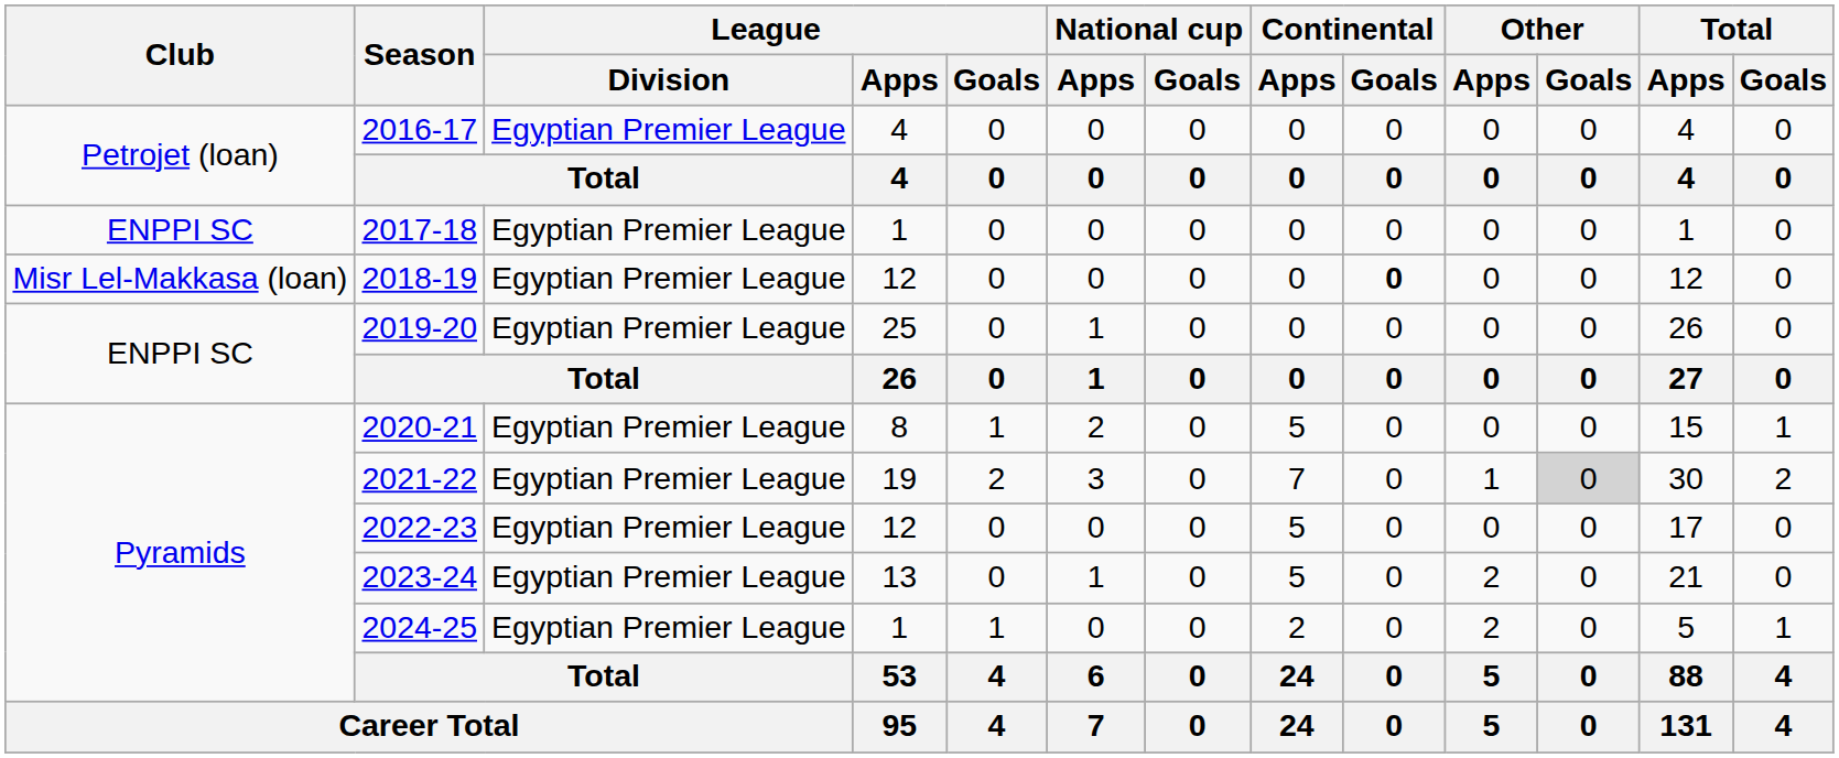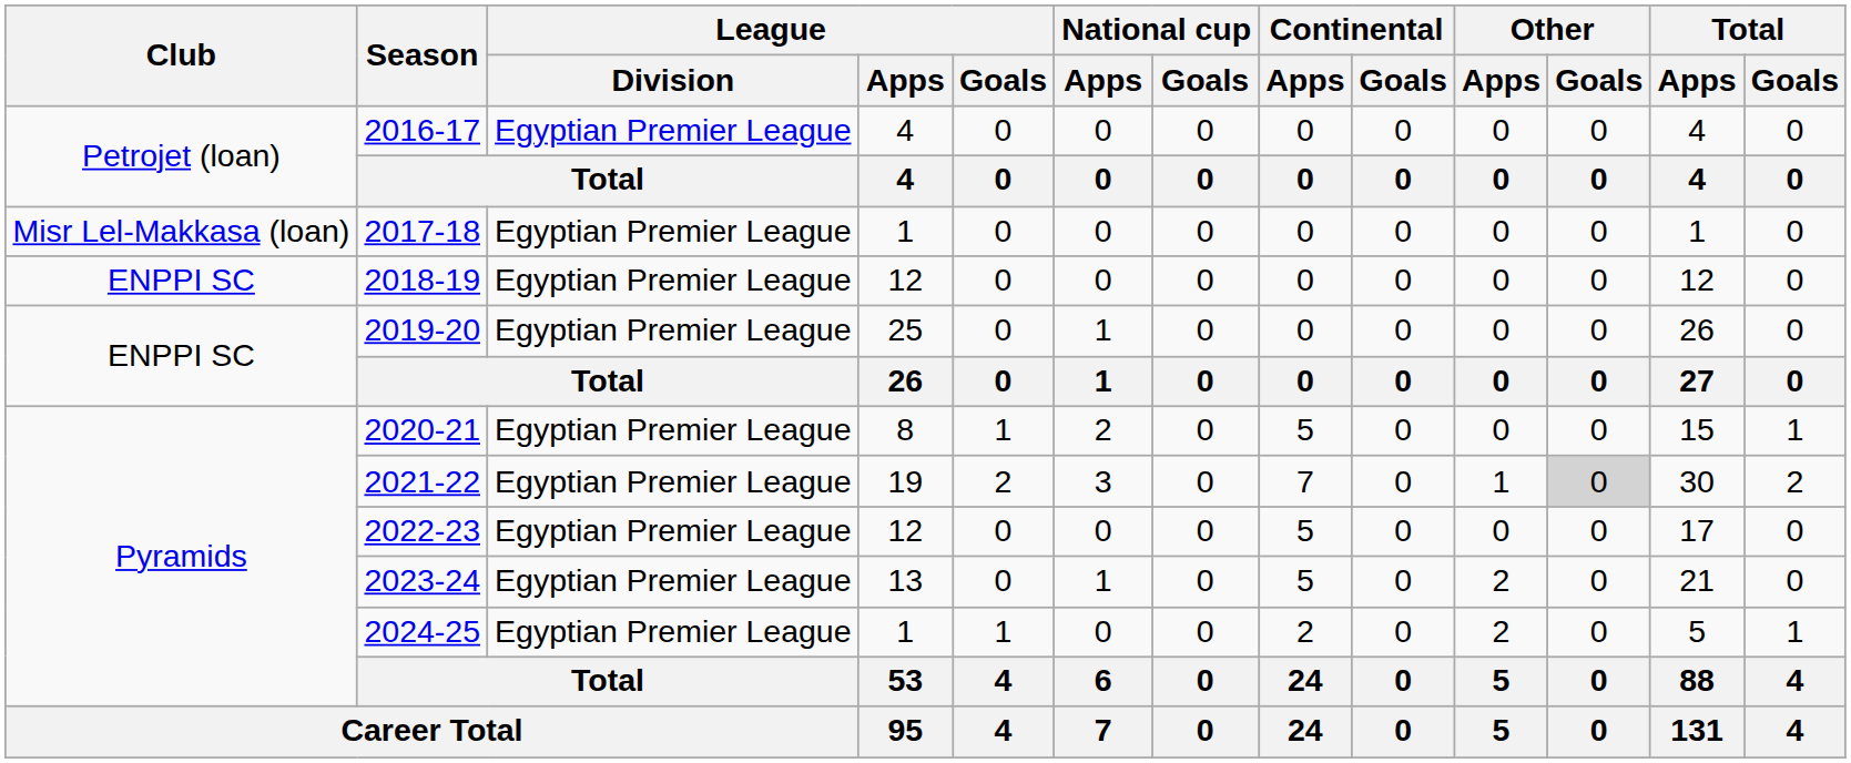 <table class="wikitable" style="text-align:center">
 <tr>
 <th rowspan="2">Club</th>
 <th rowspan="2">Season</th>
 <th colspan="3">League</th>
 <th colspan="2">National cup</th>
 <th colspan="2">Continental</th>
 <th colspan="2">Other</th>
 <th colspan="2">Total</th>
 </tr>
 <tr>
 <th>Division</th>
 <th>Apps</th>
 <th>Goals</th>
 <th>Apps</th>
 <th>Goals</th>
 <th>Apps</th>
 <th>Goals</th>
 <th>Apps</th>
 <th>Goals</th>
 <th>Apps</th>
 <th>Goals</th>
 </tr>
 <tr>
 <td rowspan="2"><a href='#'>Petrojet</a> (loan)</td>
 <td><a href='#'>2016-17</a></td>
 <td><a href='#'>Egyptian Premier League</a></td>
 <td>4</td>
 <td>0</td>
 <td>0</td>
 <td>0</td>
 <td>0</td>
 <td>0</td>
 <td>0</td>
 <td>0</td>
 <td>4</td>
 <td>0</td>
 </tr>
 <tr>
 <th colspan="2">Total</th>
 <th>4</th>
 <th>0</th>
 <th>0</th>
 <th>0</th>
 <th>0</th>
 <th>0</th>
 <th>0</th>
 <th>0</th>
 <th>4</th>
 <th>0</th>
 </tr>
 <tr>
-<td><a href='#'>ENPPI SC</a></td>
+<td><a href='#'>Misr Lel-Makkasa</a> (loan)</td>
 <td><a href='#'>2017-18</a></td>
 <td>Egyptian Premier League</td>
 <td>1</td>
 <td>0</td>
 <td>0</td>
 <td>0</td>
 <td>0</td>
 <td>0</td>
 <td>0</td>
 <td>0</td>
 <td>1</td>
 <td>0</td>
 </tr>
 <tr>
-<td><a href='#'>Misr Lel-Makkasa</a> (loan)</td>
+<td><a href='#'>ENPPI SC</a></td>
 <td><a href='#'>2018-19</a></td>
 <td>Egyptian Premier League</td>
 <td>12</td>
 <td>0</td>
 <td>0</td>
 <td>0</td>
 <td>0</td>
-<td><strong>0</strong></td>
+<td>0</td>
 <td>0</td>
 <td>0</td>
 <td>12</td>
 <td>0</td>
 </tr>
 <tr>
 <td rowspan="2">ENPPI SC</td>
 <td><a href='#'>2019-20</a></td>
 <td>Egyptian Premier League</td>
 <td>25</td>
 <td>0</td>
 <td>1</td>
 <td>0</td>
 <td>0</td>
 <td>0</td>
 <td>0</td>
 <td>0</td>
 <td>26</td>
 <td>0</td>
 </tr>
 <tr>
 <th colspan="2">Total</th>
 <th>26</th>
 <th>0</th>
 <th>1</th>
 <th>0</th>
 <th>0</th>
 <th>0</th>
 <th>0</th>
 <th>0</th>
 <th>27</th>
 <th>0</th>
 </tr>
 <tr>
 <td rowspan="6"><a href='#'>Pyramids</a></td>
 <td><a href='#'>2020-21</a></td>
 <td>Egyptian Premier League</td>
 <td>8</td>
 <td>1</td>
 <td>2</td>
 <td>0</td>
 <td>5</td>
 <td>0</td>
 <td>0</td>
 <td>0</td>
 <td>15</td>
 <td>1</td>
 </tr>
 <tr>
 <td><a href='#'>2021-22</a></td>
 <td>Egyptian Premier League</td>
 <td>19</td>
 <td>2</td>
 <td>3</td>
 <td>0</td>
 <td>7</td>
 <td>0</td>
 <td>1</td>
 <td style="background: lightgrey;">0</td>
 <td>30</td>
 <td>2</td>
 </tr>
 <tr>
 <td><a href='#'>2022-23</a></td>
 <td>Egyptian Premier League</td>
 <td>12</td>
 <td>0</td>
 <td>0</td>
 <td>0</td>
 <td>5</td>
 <td>0</td>
 <td>0</td>
 <td>0</td>
 <td>17</td>
 <td>0</td>
 </tr>
 <tr>
 <td><a href='#'>2023-24</a></td>
 <td>Egyptian Premier League</td>
 <td>13</td>
 <td>0</td>
 <td>1</td>
 <td>0</td>
 <td>5</td>
 <td>0</td>
 <td>2</td>
 <td>0</td>
 <td>21</td>
 <td>0</td>
 </tr>
 <tr>
 <td><a href='#'>2024-25</a></td>
 <td>Egyptian Premier League</td>
 <td>1</td>
 <td>1</td>
 <td>0</td>
 <td>0</td>
 <td>2</td>
 <td>0</td>
 <td>2</td>
 <td>0</td>
 <td>5</td>
 <td>1</td>
 </tr>
 <tr>
 <th colspan="2">Total</th>
 <th>53</th>
 <th>4</th>
 <th>6</th>
 <th>0</th>
 <th>24</th>
 <th>0</th>
 <th>5</th>
 <th>0</th>
 <th>88</th>
 <th>4</th>
 </tr>
 <tr>
 <th colspan="3">Career Total</th>
 <th>95</th>
 <th>4</th>
 <th>7</th>
 <th>0</th>
 <th>24</th>
 <th>0</th>
 <th>5</th>
 <th>0</th>
 <th>131</th>
 <th>4</th>
 </tr>
 </table>
